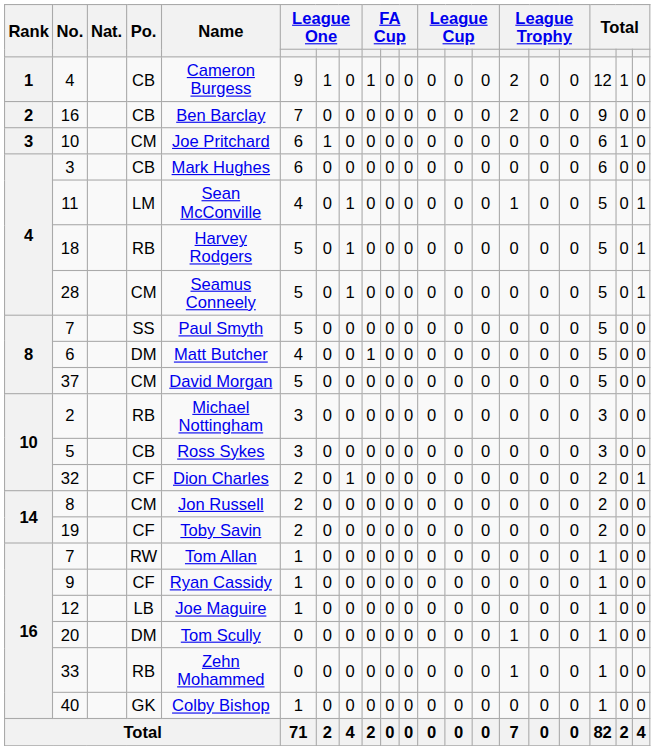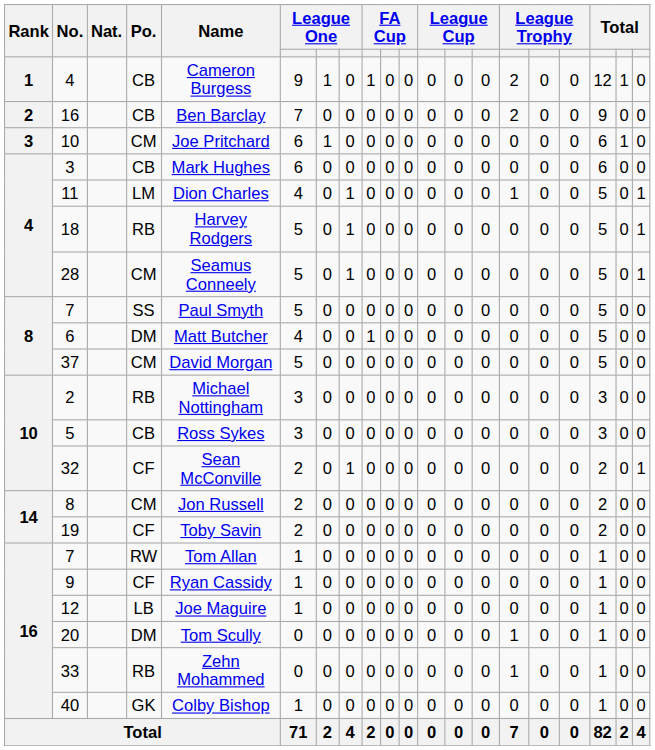 <table class="wikitable" style="text-align:center; font-size:95%; width:95%;">
 <tr>
 <th rowspan=2>Rank</th>
 <th rowspan=2>No.</th>
 <th rowspan=2>Nat.</th>
 <th rowspan=2>Po.</th>
 <th rowspan=2>Name</th>
 <th colspan=3><a href='#'>League One</a></th>
 <th colspan=3><a href='#'>FA Cup</a></th>
 <th colspan=3><a href='#'>League Cup</a></th>
 <th colspan=3><a href='#'>League Trophy</a></th>
 <th colspan=3>Total</th>
 </tr>
 <tr>
 <th></th>
 <th></th>
 <th></th>
 <th></th>
 <th></th>
 <th></th>
 <th></th>
 <th></th>
 <th></th>
 <th></th>
 <th></th>
 <th></th>
 <th></th>
 <th></th>
 <th></th>
 </tr>
 <tr>
 <th rowspan=1>1</th>
 <td>4</td>
 <td></td>
 <td>CB</td>
 <td><a href='#'>Cameron Burgess</a></td>
 <td>9</td>
 <td>1</td>
 <td>0</td>
 <td>1</td>
 <td>0</td>
 <td>0</td>
 <td>0</td>
 <td>0</td>
 <td>0</td>
 <td>2</td>
 <td>0</td>
 <td>0</td>
 <td>12</td>
 <td>1</td>
 <td>0</td>
 </tr>
 <tr>
 <th rowspan=1>2</th>
 <td>16</td>
 <td></td>
 <td>CB</td>
 <td><a href='#'>Ben Barclay</a></td>
 <td>7</td>
 <td>0</td>
 <td>0</td>
 <td>0</td>
 <td>0</td>
 <td>0</td>
 <td>0</td>
 <td>0</td>
 <td>0</td>
 <td>2</td>
 <td>0</td>
 <td>0</td>
 <td>9</td>
 <td>0</td>
 <td>0</td>
 </tr>
 <tr>
 <th rowspan=1>3</th>
 <td>10</td>
 <td></td>
 <td>CM</td>
 <td><a href='#'>Joe Pritchard</a></td>
 <td>6</td>
 <td>1</td>
 <td>0</td>
 <td>0</td>
 <td>0</td>
 <td>0</td>
 <td>0</td>
 <td>0</td>
 <td>0</td>
 <td>0</td>
 <td>0</td>
 <td>0</td>
 <td>6</td>
 <td>1</td>
 <td>0</td>
 </tr>
 <tr>
 <th rowspan=4>4</th>
 <td>3</td>
 <td></td>
 <td>CB</td>
 <td><a href='#'>Mark Hughes</a></td>
 <td>6</td>
 <td>0</td>
 <td>0</td>
 <td>0</td>
 <td>0</td>
 <td>0</td>
 <td>0</td>
 <td>0</td>
 <td>0</td>
 <td>0</td>
 <td>0</td>
 <td>0</td>
 <td>6</td>
 <td>0</td>
 <td>0</td>
 </tr>
 <tr>
 <td>11</td>
 <td></td>
 <td>LM</td>
-<td><a href='#'>Sean McConville</a></td>
+<td><a href='#'>Dion Charles</a></td>
 <td>4</td>
 <td>0</td>
 <td>1</td>
 <td>0</td>
 <td>0</td>
 <td>0</td>
 <td>0</td>
 <td>0</td>
 <td>0</td>
 <td>1</td>
 <td>0</td>
 <td>0</td>
 <td>5</td>
 <td>0</td>
 <td>1</td>
 </tr>
 <tr>
 <td>18</td>
 <td></td>
 <td>RB</td>
 <td><a href='#'>Harvey Rodgers</a></td>
 <td>5</td>
 <td>0</td>
 <td>1</td>
 <td>0</td>
 <td>0</td>
 <td>0</td>
 <td>0</td>
 <td>0</td>
 <td>0</td>
 <td>0</td>
 <td>0</td>
 <td>0</td>
 <td>5</td>
 <td>0</td>
 <td>1</td>
 </tr>
 <tr>
 <td>28</td>
 <td></td>
 <td>CM</td>
 <td><a href='#'>Seamus Conneely</a></td>
 <td>5</td>
 <td>0</td>
 <td>1</td>
 <td>0</td>
 <td>0</td>
 <td>0</td>
 <td>0</td>
 <td>0</td>
 <td>0</td>
 <td>0</td>
 <td>0</td>
 <td>0</td>
 <td>5</td>
 <td>0</td>
 <td>1</td>
 </tr>
 <tr>
 <th rowspan=3>8</th>
 <td>7</td>
 <td></td>
 <td>SS</td>
 <td><a href='#'>Paul Smyth</a></td>
 <td>5</td>
 <td>0</td>
 <td>0</td>
 <td>0</td>
 <td>0</td>
 <td>0</td>
 <td>0</td>
 <td>0</td>
 <td>0</td>
 <td>0</td>
 <td>0</td>
 <td>0</td>
 <td>5</td>
 <td>0</td>
 <td>0</td>
 </tr>
 <tr>
 <td>6</td>
 <td></td>
 <td>DM</td>
 <td><a href='#'>Matt Butcher</a></td>
 <td>4</td>
 <td>0</td>
 <td>0</td>
 <td>1</td>
 <td>0</td>
 <td>0</td>
 <td>0</td>
 <td>0</td>
 <td>0</td>
 <td>0</td>
 <td>0</td>
 <td>0</td>
 <td>5</td>
 <td>0</td>
 <td>0</td>
 </tr>
 <tr>
 <td>37</td>
 <td></td>
 <td>CM</td>
 <td><a href='#'>David Morgan</a></td>
 <td>5</td>
 <td>0</td>
 <td>0</td>
 <td>0</td>
 <td>0</td>
 <td>0</td>
 <td>0</td>
 <td>0</td>
 <td>0</td>
 <td>0</td>
 <td>0</td>
 <td>0</td>
 <td>5</td>
 <td>0</td>
 <td>0</td>
 </tr>
 <tr>
 <th rowspan=3>10</th>
 <td>2</td>
 <td></td>
 <td>RB</td>
 <td><a href='#'>Michael Nottingham</a></td>
 <td>3</td>
 <td>0</td>
 <td>0</td>
 <td>0</td>
 <td>0</td>
 <td>0</td>
 <td>0</td>
 <td>0</td>
 <td>0</td>
 <td>0</td>
 <td>0</td>
 <td>0</td>
 <td>3</td>
 <td>0</td>
 <td>0</td>
 </tr>
 <tr>
 <td>5</td>
 <td></td>
 <td>CB</td>
 <td><a href='#'>Ross Sykes</a></td>
 <td>3</td>
 <td>0</td>
 <td>0</td>
 <td>0</td>
 <td>0</td>
 <td>0</td>
 <td>0</td>
 <td>0</td>
 <td>0</td>
 <td>0</td>
 <td>0</td>
 <td>0</td>
 <td>3</td>
 <td>0</td>
 <td>0</td>
 </tr>
 <tr>
 <td>32</td>
 <td></td>
 <td>CF</td>
-<td><a href='#'>Dion Charles</a></td>
+<td><a href='#'>Sean McConville</a></td>
 <td>2</td>
 <td>0</td>
 <td>1</td>
 <td>0</td>
 <td>0</td>
 <td>0</td>
 <td>0</td>
 <td>0</td>
 <td>0</td>
 <td>0</td>
 <td>0</td>
 <td>0</td>
 <td>2</td>
 <td>0</td>
 <td>1</td>
 </tr>
 <tr>
 <th rowspan=2>14</th>
 <td>8</td>
 <td></td>
 <td>CM</td>
 <td><a href='#'>Jon Russell</a></td>
 <td>2</td>
 <td>0</td>
 <td>0</td>
 <td>0</td>
 <td>0</td>
 <td>0</td>
 <td>0</td>
 <td>0</td>
 <td>0</td>
 <td>0</td>
 <td>0</td>
 <td>0</td>
 <td>2</td>
 <td>0</td>
 <td>0</td>
 </tr>
 <tr>
 <td>19</td>
 <td></td>
 <td>CF</td>
 <td><a href='#'>Toby Savin</a></td>
 <td>2</td>
 <td>0</td>
 <td>0</td>
 <td>0</td>
 <td>0</td>
 <td>0</td>
 <td>0</td>
 <td>0</td>
 <td>0</td>
 <td>0</td>
 <td>0</td>
 <td>0</td>
 <td>2</td>
 <td>0</td>
 <td>0</td>
 </tr>
 <tr>
 <th rowspan=6>16</th>
 <td>7</td>
 <td></td>
 <td>RW</td>
 <td><a href='#'>Tom Allan</a></td>
 <td>1</td>
 <td>0</td>
 <td>0</td>
 <td>0</td>
 <td>0</td>
 <td>0</td>
 <td>0</td>
 <td>0</td>
 <td>0</td>
 <td>0</td>
 <td>0</td>
 <td>0</td>
 <td>1</td>
 <td>0</td>
 <td>0</td>
 </tr>
 <tr>
 <td>9</td>
 <td></td>
 <td>CF</td>
 <td><a href='#'>Ryan Cassidy</a></td>
 <td>1</td>
 <td>0</td>
 <td>0</td>
 <td>0</td>
 <td>0</td>
 <td>0</td>
 <td>0</td>
 <td>0</td>
 <td>0</td>
 <td>0</td>
 <td>0</td>
 <td>0</td>
 <td>1</td>
 <td>0</td>
 <td>0</td>
 </tr>
 <tr>
 <td>12</td>
 <td></td>
 <td>LB</td>
 <td><a href='#'>Joe Maguire</a></td>
 <td>1</td>
 <td>0</td>
 <td>0</td>
 <td>0</td>
 <td>0</td>
 <td>0</td>
 <td>0</td>
 <td>0</td>
 <td>0</td>
 <td>0</td>
 <td>0</td>
 <td>0</td>
 <td>1</td>
 <td>0</td>
 <td>0</td>
 </tr>
 <tr>
 <td>20</td>
 <td></td>
 <td>DM</td>
 <td><a href='#'>Tom Scully</a></td>
 <td>0</td>
 <td>0</td>
 <td>0</td>
 <td>0</td>
 <td>0</td>
 <td>0</td>
 <td>0</td>
 <td>0</td>
 <td>0</td>
 <td>1</td>
 <td>0</td>
 <td>0</td>
 <td>1</td>
 <td>0</td>
 <td>0</td>
 </tr>
 <tr>
 <td>33</td>
 <td></td>
 <td>RB</td>
 <td><a href='#'>Zehn Mohammed</a></td>
 <td>0</td>
 <td>0</td>
 <td>0</td>
 <td>0</td>
 <td>0</td>
 <td>0</td>
 <td>0</td>
 <td>0</td>
 <td>0</td>
 <td>1</td>
 <td>0</td>
 <td>0</td>
 <td>1</td>
 <td>0</td>
 <td>0</td>
 </tr>
 <tr>
 <td>40</td>
 <td></td>
 <td>GK</td>
 <td><a href='#'>Colby Bishop</a></td>
 <td>1</td>
 <td>0</td>
 <td>0</td>
 <td>0</td>
 <td>0</td>
 <td>0</td>
 <td>0</td>
 <td>0</td>
 <td>0</td>
 <td>0</td>
 <td>0</td>
 <td>0</td>
 <td>1</td>
 <td>0</td>
 <td>0</td>
 </tr>
 <tr>
 <th colspan=5>Total</th>
 <th>71</th>
 <th>2</th>
 <th>4</th>
 <th>2</th>
 <th>0</th>
 <th>0</th>
 <th>0</th>
 <th>0</th>
 <th>0</th>
 <th>7</th>
 <th>0</th>
 <th>0</th>
 <th>82</th>
 <th>2</th>
 <th>4</th>
 </tr>
 </table>
